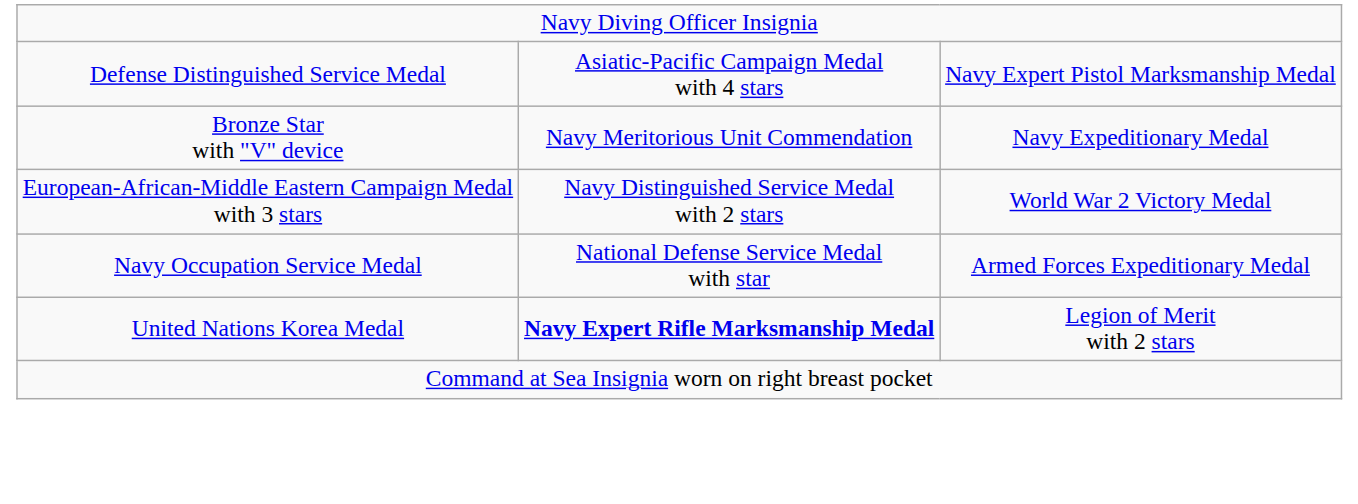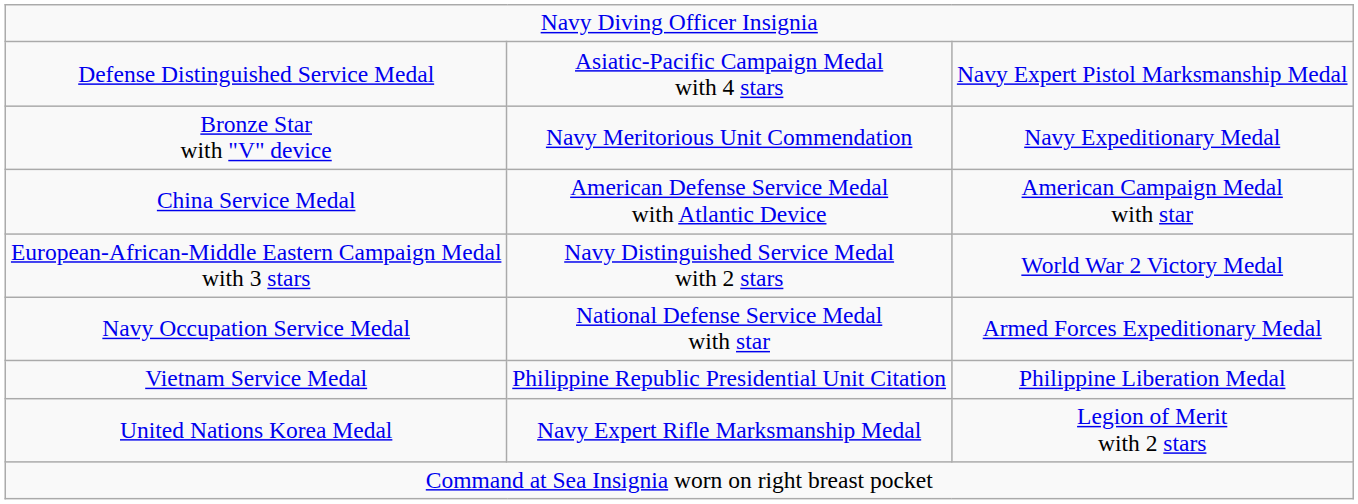 <table class="wikitable" style="margin:1em auto; text-align:center;">
 <tr>
 <td colspan="3"><a href='#'>Navy Diving Officer Insignia</a></td>
 </tr>
 <tr>
 <td><a href='#'>Defense Distinguished Service Medal</a></td>
 <td><a href='#'>Asiatic-Pacific Campaign Medal</a><br> with 4 <a href='#'>stars</a></td>
 <td><a href='#'>Navy Expert Pistol Marksmanship Medal</a></td>
 </tr>
 <tr>
 <td><a href='#'>Bronze Star</a><br> with <a href='#'>"V" device</a></td>
 <td><a href='#'>Navy Meritorious Unit Commendation</a></td>
 <td><a href='#'>Navy Expeditionary Medal</a></td>
 </tr>
 <tr>
+<td><a href='#'>China Service Medal</a></td>
+<td><a href='#'>American Defense Service Medal</a><br> with <a href='#'>Atlantic Device</a></td>
+<td><a href='#'>American Campaign Medal</a><br> with <a href='#'>star</a></td>
+</tr>
+<tr>
 <td><a href='#'>European-African-Middle Eastern Campaign Medal</a><br> with 3 <a href='#'>stars</a></td>
 <td><a href='#'>Navy Distinguished Service Medal</a><br>with 2 <a href='#'>stars</a></td>
 <td><a href='#'>World War 2 Victory Medal</a></td>
 </tr>
 <tr>
 <td><a href='#'>Navy Occupation Service Medal</a></td>
 <td><a href='#'>National Defense Service Medal</a><br> with <a href='#'>star</a></td>
 <td><a href='#'>Armed Forces Expeditionary Medal</a></td>
 </tr>
 <tr>
+<td><a href='#'>Vietnam Service Medal</a></td>
+<td><a href='#'>Philippine Republic Presidential Unit Citation</a></td>
+<td><a href='#'>Philippine Liberation Medal</a></td>
+</tr>
+<tr>
 <td><a href='#'>United Nations Korea Medal</a></td>
-<td><strong><a href='#'>Navy Expert Rifle Marksmanship Medal</a></strong></td>
+<td><a href='#'>Navy Expert Rifle Marksmanship Medal</a></td>
 <td><a href='#'>Legion of Merit</a><br> with 2 <a href='#'>stars</a></td>
 </tr>
 <tr>
 <td colspan="3"><a href='#'>Command at Sea Insignia</a> worn on right breast pocket</td>
 </tr>
 </table>
